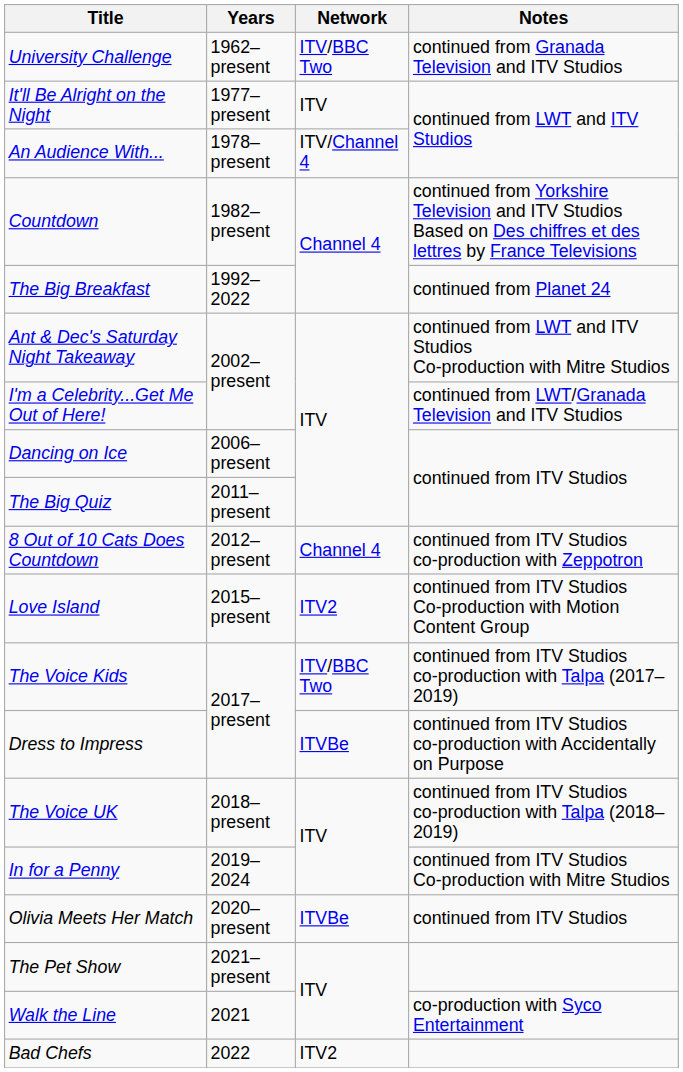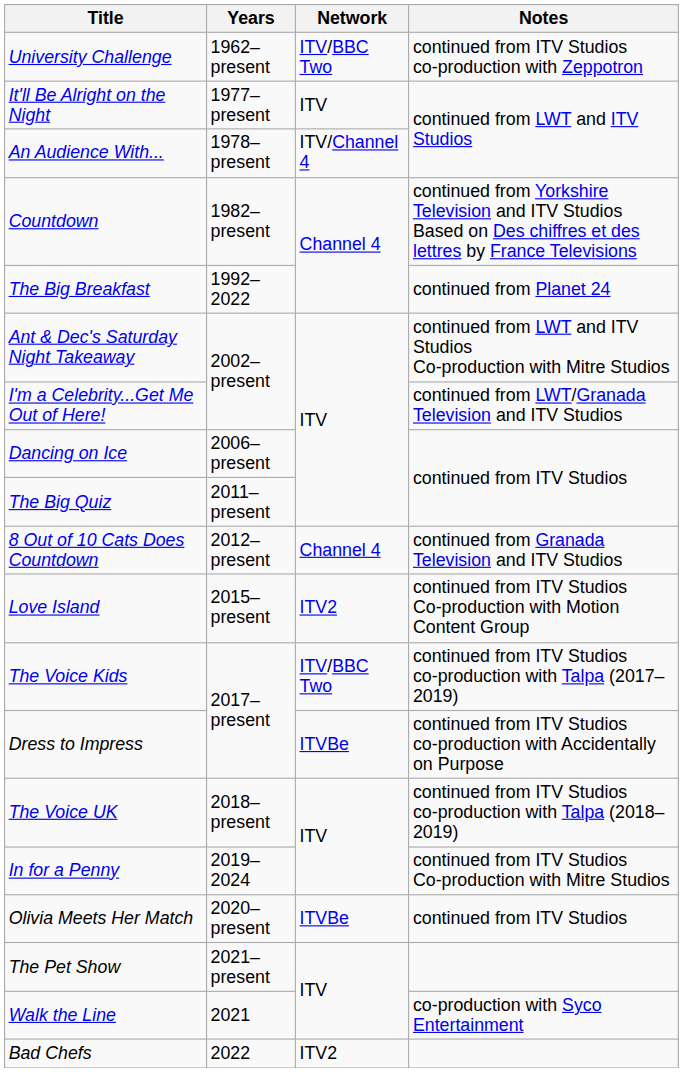 <table class="wikitable sortable">
 <tr>
 <th>Title</th>
 <th>Years</th>
 <th>Network</th>
 <th>Notes</th>
 </tr>
 <tr>
 <td><em><a href='#'>University Challenge</a></em></td>
 <td>1962–present</td>
 <td><a href='#'>ITV</a>/<a href='#'>BBC Two</a></td>
-<td>continued from <a href='#'>Granada Television</a> and ITV Studios</td>
+<td>continued from ITV Studios<br>co-production with <a href='#'>Zeppotron</a></td>
 </tr>
 <tr>
 <td><em><a href='#'>It'll Be Alright on the Night</a></em></td>
 <td>1977–present</td>
 <td>ITV</td>
 <td rowspan="2">continued from <a href='#'>LWT</a> and <a href='#'>ITV Studios</a></td>
 </tr>
 <tr>
 <td><em><a href='#'>An Audience With...</a></em></td>
 <td>1978–present</td>
 <td>ITV/<a href='#'>Channel 4</a></td>
 </tr>
 <tr>
 <td><em><a href='#'>Countdown</a></em></td>
 <td>1982–present</td>
 <td rowspan="2"><a href='#'>Channel 4</a></td>
 <td>continued from <a href='#'>Yorkshire Television</a> and ITV Studios<br>Based on <a href='#'>Des chiffres et des lettres</a> by <a href='#'>France Televisions</a></td>
 </tr>
 <tr>
 <td><em><a href='#'>The Big Breakfast</a></em></td>
 <td>1992–2022</td>
 <td>continued from <a href='#'>Planet 24</a></td>
 </tr>
 <tr>
 <td><em><a href='#'>Ant & Dec's Saturday Night Takeaway</a></em></td>
 <td rowspan="2">2002–present</td>
 <td rowspan="4">ITV</td>
 <td>continued from <a href='#'>LWT</a> and ITV Studios<br>Co-production with Mitre Studios</td>
 </tr>
 <tr>
 <td><em><a href='#'>I'm a Celebrity...Get Me Out of Here!</a></em></td>
 <td>continued from <a href='#'>LWT</a>/<a href='#'>Granada Television</a> and ITV Studios</td>
 </tr>
 <tr>
 <td><em><a href='#'>Dancing on Ice</a></em></td>
 <td>2006–present</td>
 <td rowspan="2">continued from ITV Studios</td>
 </tr>
 <tr>
 <td><em><a href='#'>The Big Quiz</a></em></td>
 <td>2011–present</td>
 </tr>
 <tr>
 <td><em><a href='#'>8 Out of 10 Cats Does Countdown</a></em></td>
 <td>2012–present</td>
 <td><a href='#'>Channel 4</a></td>
-<td>continued from ITV Studios<br>co-production with <a href='#'>Zeppotron</a></td>
+<td>continued from <a href='#'>Granada Television</a> and ITV Studios</td>
 </tr>
 <tr>
 <td><em><a href='#'>Love Island</a></em></td>
 <td>2015–present</td>
 <td><a href='#'>ITV2</a></td>
 <td>continued from ITV Studios<br>Co-production with Motion Content Group</td>
 </tr>
 <tr>
 <td><em><a href='#'>The Voice Kids</a></em></td>
 <td rowspan="2">2017–present</td>
 <td><a href='#'>ITV</a>/<a href='#'>BBC Two</a></td>
 <td>continued from ITV Studios<br>co-production with <a href='#'>Talpa</a> (2017–2019)</td>
 </tr>
 <tr>
 <td><em>Dress to Impress</em></td>
 <td><a href='#'>ITVBe</a></td>
 <td>continued from ITV Studios<br>co-production with Accidentally on Purpose</td>
 </tr>
 <tr>
 <td><em><a href='#'>The Voice UK</a></em></td>
 <td>2018–present</td>
 <td rowspan ="2">ITV</td>
 <td>continued from ITV Studios<br>co-production with <a href='#'>Talpa</a> (2018–2019)</td>
 </tr>
 <tr>
 <td><em><a href='#'>In for a Penny</a></em></td>
 <td>2019–2024</td>
 <td>continued from ITV Studios<br>Co-production with Mitre Studios</td>
 </tr>
 <tr>
 <td><em>Olivia Meets Her Match</em></td>
 <td>2020–present</td>
 <td><a href='#'>ITVBe</a></td>
 <td>continued from ITV Studios</td>
 </tr>
 <tr>
 <td><em>The Pet Show</em></td>
 <td>2021–present</td>
 <td rowspan="2">ITV</td>
 <td></td>
 </tr>
 <tr>
 <td><em><a href='#'>Walk the Line</a></em></td>
 <td>2021</td>
 <td>co-production with <a href='#'>Syco Entertainment</a></td>
 </tr>
 <tr>
 <td><em>Bad Chefs</em></td>
 <td>2022</td>
 <td>ITV2</td>
 <td></td>
 </tr>
 </table>
